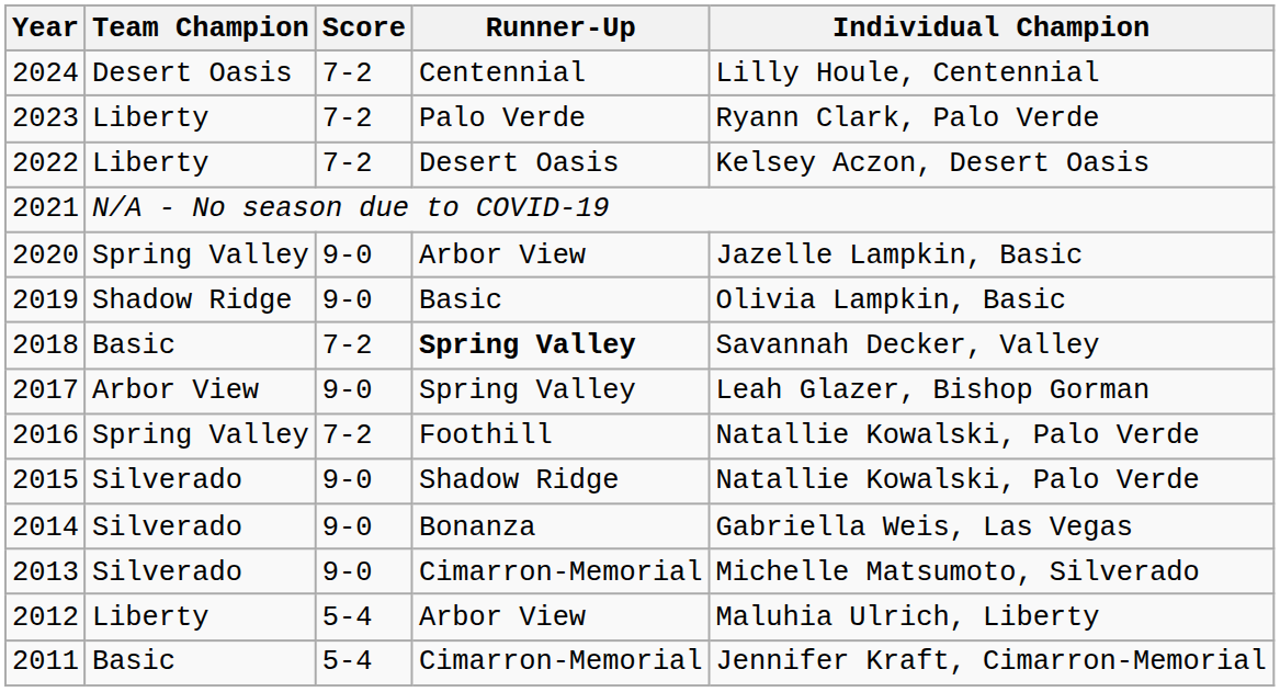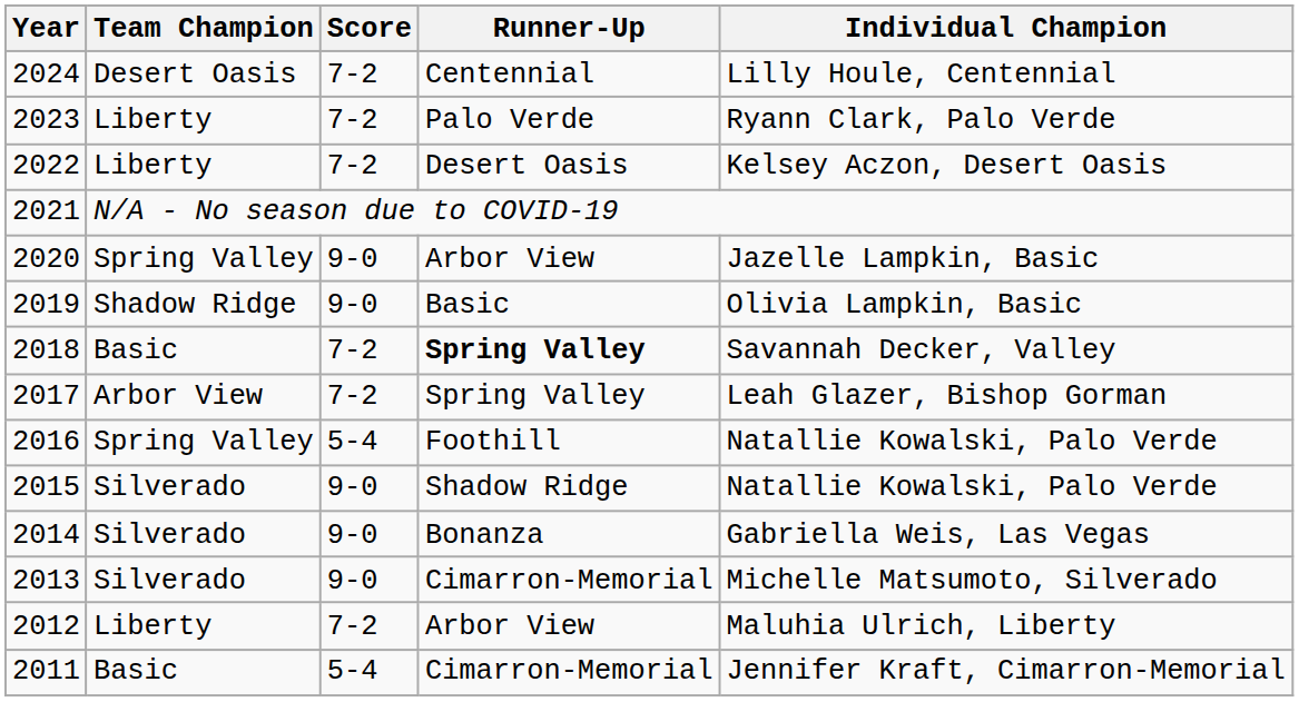 <table class="wikitable">
 <tr>
 <th>Year</th>
 <th>Team Champion</th>
 <th>Score</th>
 <th>Runner-Up</th>
 <th>Individual Champion</th>
 </tr>
 <tr>
 <td>2024</td>
 <td>Desert Oasis</td>
 <td>7-2</td>
 <td>Centennial</td>
 <td>Lilly Houle, Centennial</td>
 </tr>
 <tr>
 <td>2023</td>
 <td>Liberty</td>
 <td>7-2</td>
 <td>Palo Verde</td>
 <td>Ryann Clark, Palo Verde</td>
 </tr>
 <tr>
 <td>2022</td>
 <td>Liberty</td>
 <td>7-2</td>
 <td>Desert Oasis</td>
 <td>Kelsey Aczon, Desert Oasis</td>
 </tr>
 <tr>
 <td>2021</td>
 <td colspan="4"><em>N/A - No season due to COVID-19</em></td>
 </tr>
 <tr>
 <td>2020</td>
 <td>Spring Valley</td>
 <td>9-0</td>
 <td>Arbor View</td>
 <td>Jazelle Lampkin, Basic</td>
 </tr>
 <tr>
 <td>2019</td>
 <td>Shadow Ridge</td>
 <td>9-0</td>
 <td>Basic</td>
 <td>Olivia Lampkin, Basic</td>
 </tr>
 <tr>
 <td>2018</td>
 <td>Basic</td>
 <td>7-2</td>
 <td><strong>Spring Valley</strong></td>
 <td>Savannah Decker, Valley</td>
 </tr>
 <tr>
 <td>2017</td>
 <td>Arbor View</td>
-<td>9-0</td>
+<td>7-2</td>
 <td>Spring Valley</td>
 <td>Leah Glazer, Bishop Gorman</td>
 </tr>
 <tr>
 <td>2016</td>
 <td>Spring Valley</td>
-<td>7-2</td>
+<td>5-4</td>
 <td>Foothill</td>
 <td>Natallie Kowalski, Palo Verde</td>
 </tr>
 <tr>
 <td>2015</td>
 <td>Silverado</td>
 <td>9-0</td>
 <td>Shadow Ridge</td>
 <td>Natallie Kowalski, Palo Verde</td>
 </tr>
 <tr>
 <td>2014</td>
 <td>Silverado</td>
 <td>9-0</td>
 <td>Bonanza</td>
 <td>Gabriella Weis, Las Vegas</td>
 </tr>
 <tr>
 <td>2013</td>
 <td>Silverado</td>
 <td>9-0</td>
 <td>Cimarron-Memorial</td>
 <td>Michelle Matsumoto, Silverado</td>
 </tr>
 <tr>
 <td>2012</td>
 <td>Liberty</td>
-<td>5-4</td>
+<td>7-2</td>
 <td>Arbor View</td>
 <td>Maluhia Ulrich, Liberty</td>
 </tr>
 <tr>
 <td>2011</td>
 <td>Basic</td>
 <td>5-4</td>
 <td>Cimarron-Memorial</td>
 <td>Jennifer Kraft, Cimarron-Memorial</td>
 </tr>
 </table>
